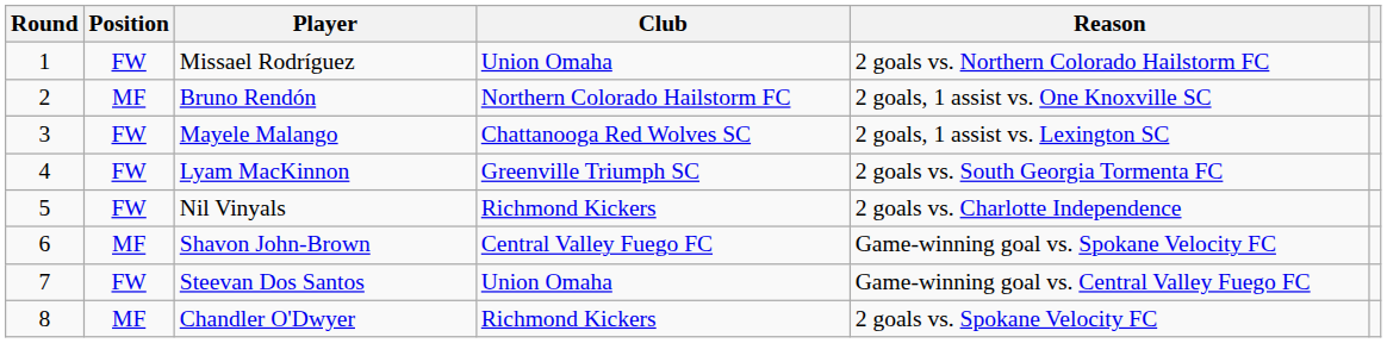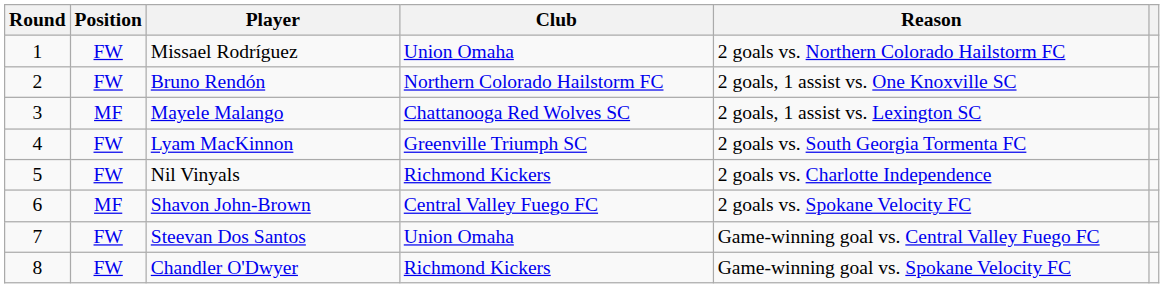 <table class="wikitable" style="text-align:center">
 <tr>
 <th>Round</th>
 <th>Position</th>
 <th style="width:200px">Player</th>
 <th style="width:250px">Club</th>
 <th style="width:350px">Reason</th>
 <th></th>
 </tr>
 <tr>
 <td>1</td>
 <td><a href='#'>FW</a></td>
 <td style="text-align:left"> Missael Rodríguez</td>
 <td style="text-align:left"><a href='#'>Union Omaha</a></td>
 <td style="text-align:left">2 goals vs. <a href='#'>Northern Colorado Hailstorm FC</a></td>
 <td></td>
 </tr>
 <tr>
 <td>2</td>
-<td><a href='#'>MF</a></td>
+<td><a href='#'>FW</a></td>
 <td style="text-align:left"> <a href='#'>Bruno Rendón</a></td>
 <td style="text-align:left"><a href='#'>Northern Colorado Hailstorm FC</a></td>
 <td style="text-align:left">2 goals, 1 assist vs. <a href='#'>One Knoxville SC</a></td>
 <td></td>
 </tr>
 <tr>
 <td>3</td>
-<td><a href='#'>FW</a></td>
+<td><a href='#'>MF</a></td>
 <td style="text-align:left"> <a href='#'>Mayele Malango</a></td>
 <td style="text-align:left"><a href='#'>Chattanooga Red Wolves SC</a></td>
 <td style="text-align:left">2 goals, 1 assist vs. <a href='#'>Lexington SC</a></td>
 <td></td>
 </tr>
 <tr>
 <td>4</td>
 <td><a href='#'>FW</a></td>
 <td style="text-align:left"> <a href='#'>Lyam MacKinnon</a></td>
 <td style="text-align:left"><a href='#'>Greenville Triumph SC</a></td>
 <td style="text-align:left">2 goals vs. <a href='#'>South Georgia Tormenta FC</a></td>
 <td></td>
 </tr>
 <tr>
 <td>5</td>
 <td><a href='#'>FW</a></td>
 <td style="text-align:left"> Nil Vinyals</td>
 <td style="text-align:left"><a href='#'>Richmond Kickers</a></td>
 <td style="text-align:left">2 goals vs. <a href='#'>Charlotte Independence</a></td>
 <td></td>
 </tr>
 <tr>
 <td>6</td>
 <td><a href='#'>MF</a></td>
 <td style="text-align:left"> <a href='#'>Shavon John-Brown</a></td>
 <td style="text-align:left"><a href='#'>Central Valley Fuego FC</a></td>
-<td style="text-align:left">Game-winning goal vs. <a href='#'>Spokane Velocity FC</a></td>
+<td style="text-align:left">2 goals vs. <a href='#'>Spokane Velocity FC</a></td>
 <td></td>
 </tr>
 <tr>
 <td>7</td>
 <td><a href='#'>FW</a></td>
 <td style="text-align:left"> <a href='#'>Steevan Dos Santos</a></td>
 <td style="text-align:left"><a href='#'>Union Omaha</a></td>
 <td style="text-align:left">Game-winning goal vs. <a href='#'>Central Valley Fuego FC</a></td>
 <td></td>
 </tr>
 <tr>
 <td>8</td>
-<td><a href='#'>MF</a></td>
+<td><a href='#'>FW</a></td>
 <td style="text-align:left"> <a href='#'>Chandler O'Dwyer</a></td>
 <td style="text-align:left"><a href='#'>Richmond Kickers</a></td>
-<td style="text-align:left">2 goals vs. <a href='#'>Spokane Velocity FC</a></td>
+<td style="text-align:left">Game-winning goal vs. <a href='#'>Spokane Velocity FC</a></td>
 <td></td>
 </tr>
 </table>
